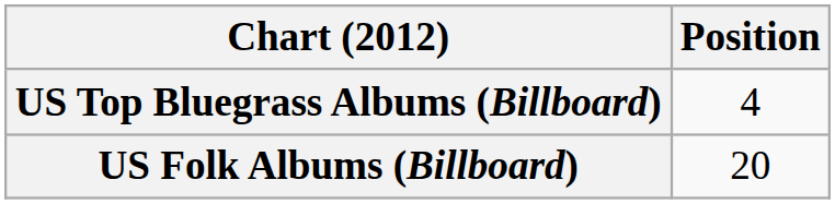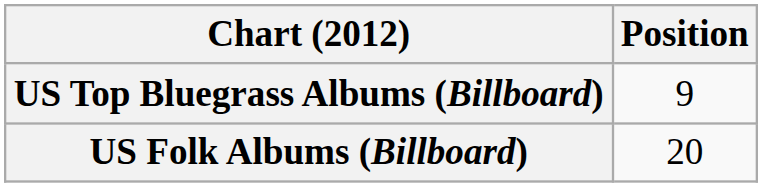 <table class="wikitable sortable plainrowheaders" style="text-align:center">
 <tr>
 <th scope="col">Chart (2012)</th>
 <th scope="col">Position</th>
 </tr>
 <tr>
 <th scope="row">US Top Bluegrass Albums (<em>Billboard</em>)</th>
-<td>4</td>
+<td>9</td>
 </tr>
 <tr>
 <th scope="row">US Folk Albums (<em>Billboard</em>)</th>
 <td>20</td>
 </tr>
 </table>
